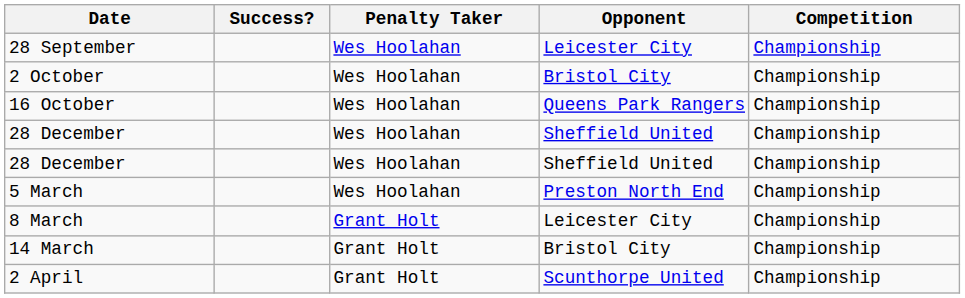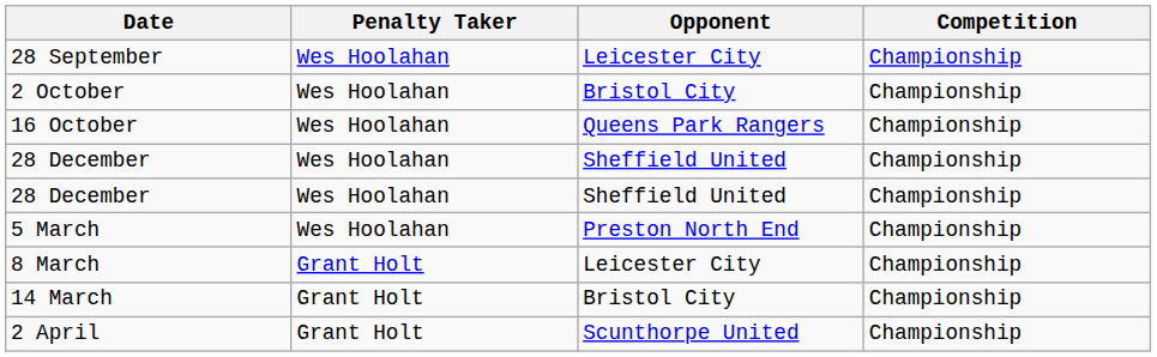 <table class="wikitable">
 <tr>
 <th width=22%>Date</th>
-<th width=12%>Success?</th>
 <th width=22%>Penalty Taker</th>
 <th width=22%>Opponent</th>
 <th width=22%>Competition</th>
 </tr>
 <tr>
 <td>28 September</td>
-<td></td>
 <td> <a href='#'>Wes Hoolahan</a></td>
 <td><a href='#'>Leicester City</a></td>
 <td><a href='#'>Championship</a></td>
 </tr>
 <tr>
 <td>2 October</td>
-<td></td>
 <td> Wes Hoolahan</td>
 <td><a href='#'>Bristol City</a></td>
 <td>Championship</td>
 </tr>
 <tr>
 <td>16 October</td>
-<td></td>
 <td> Wes Hoolahan</td>
 <td><a href='#'>Queens Park Rangers</a></td>
 <td>Championship</td>
 </tr>
 <tr>
 <td>28 December</td>
-<td></td>
 <td> Wes Hoolahan</td>
 <td><a href='#'>Sheffield United</a></td>
 <td>Championship</td>
 </tr>
 <tr>
 <td>28 December</td>
-<td></td>
 <td> Wes Hoolahan</td>
 <td>Sheffield United</td>
 <td>Championship</td>
 </tr>
 <tr>
 <td>5 March</td>
-<td></td>
 <td> Wes Hoolahan</td>
 <td><a href='#'>Preston North End</a></td>
 <td>Championship</td>
 </tr>
 <tr>
 <td>8 March</td>
-<td></td>
 <td> <a href='#'>Grant Holt</a></td>
 <td>Leicester City</td>
 <td>Championship</td>
 </tr>
 <tr>
 <td>14 March</td>
-<td></td>
 <td> Grant Holt</td>
 <td>Bristol City</td>
 <td>Championship</td>
 </tr>
 <tr>
 <td>2 April</td>
-<td></td>
 <td> Grant Holt</td>
 <td><a href='#'>Scunthorpe United</a></td>
 <td>Championship</td>
 </tr>
 </table>
